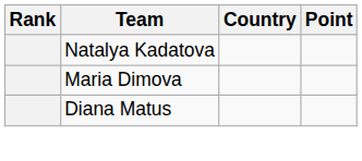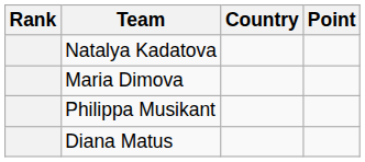 <table class="wikitable sortable">
 <tr>
 <th>Rank</th>
 <th>Team</th>
 <th>Country</th>
 <th>Point</th>
 </tr>
 <tr>
 <th></th>
 <td>Natalya Kadatova</td>
 <td></td>
 <td></td>
 </tr>
 <tr>
 <th></th>
 <td>Maria Dimova</td>
 <td></td>
 <td></td>
 </tr>
 <tr>
 <th></th>
+<td>Philippa Musikant</td>
+<td></td>
+<td></td>
+</tr>
+<tr>
+<th></th>
 <td>Diana Matus</td>
 <td></td>
 <td></td>
 </tr>
 </table>
